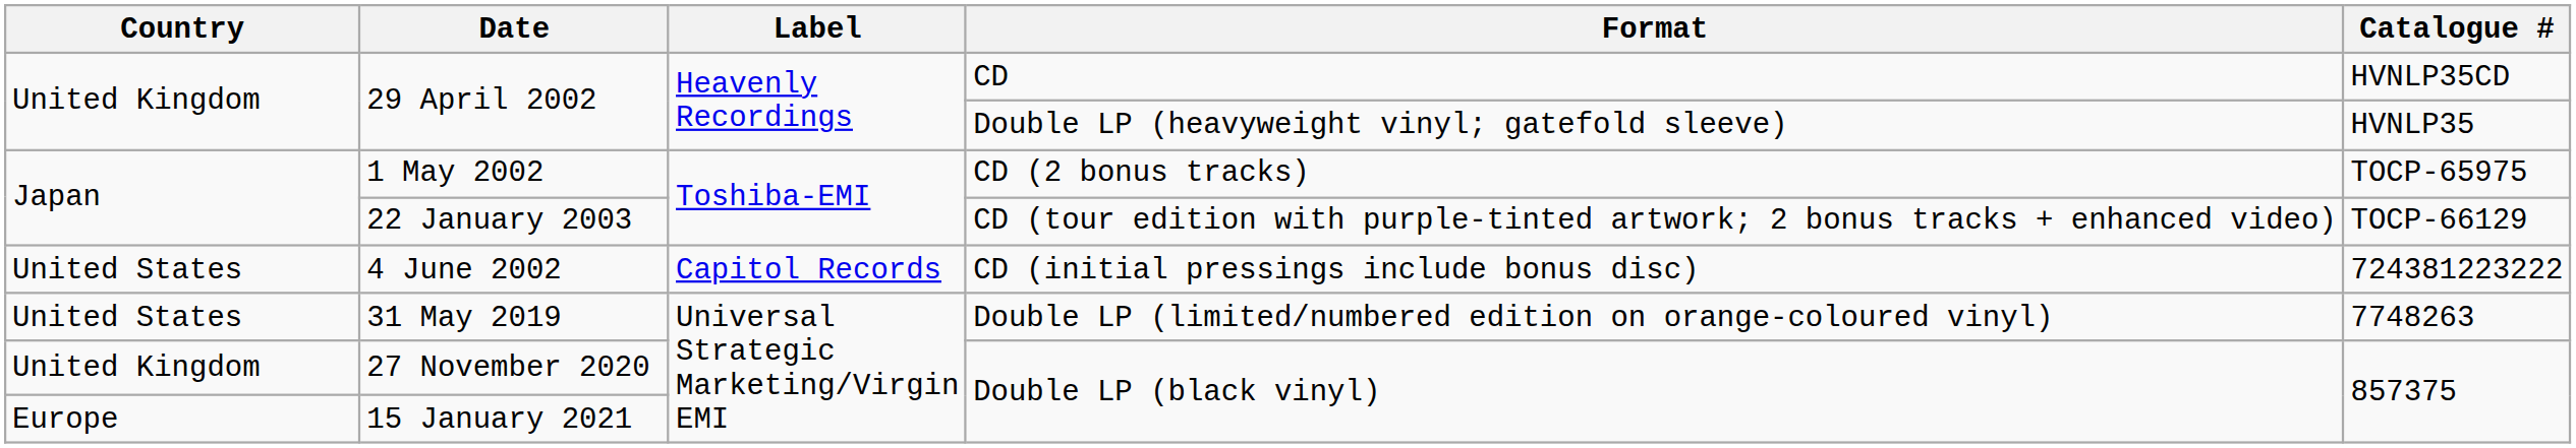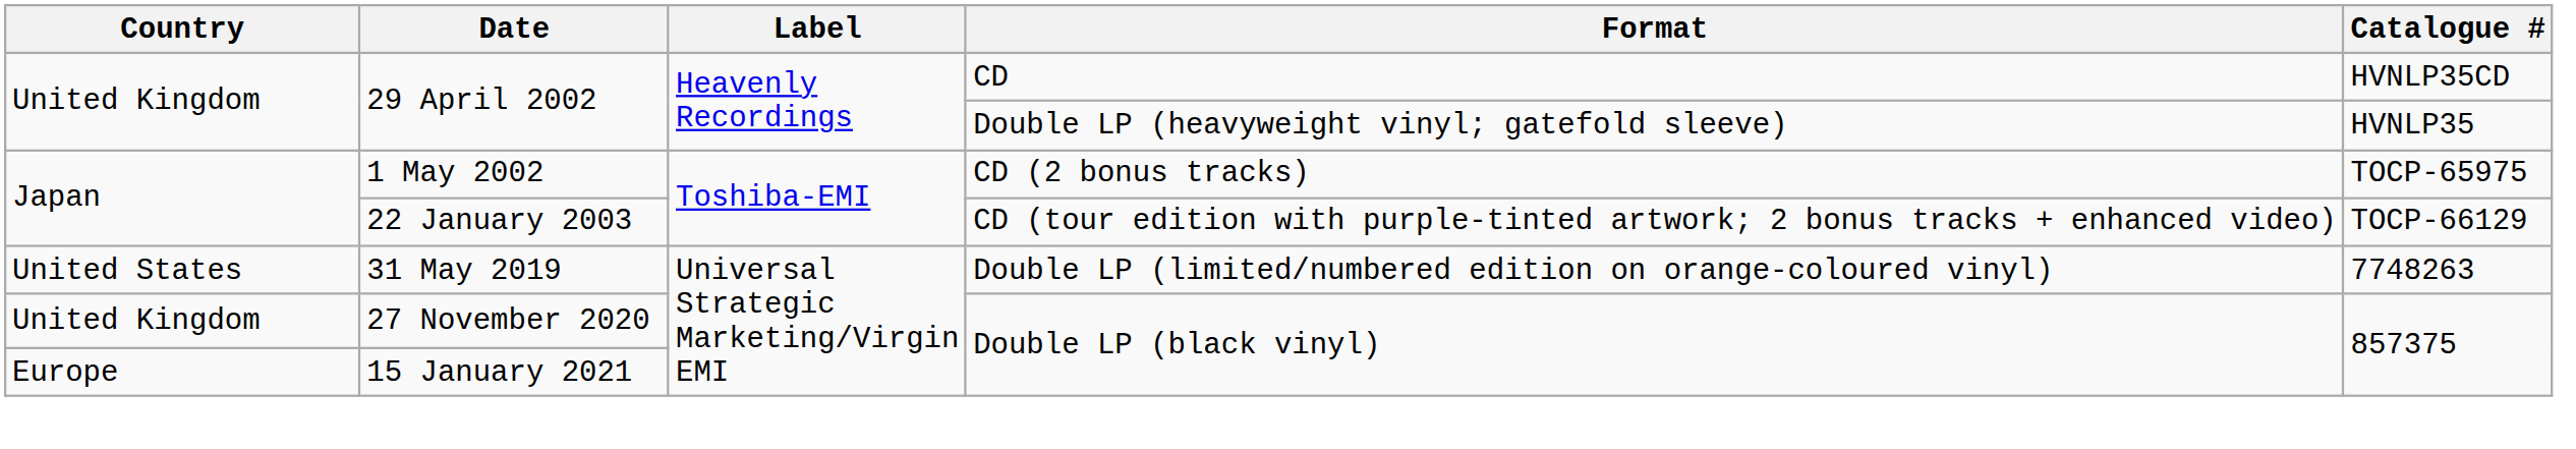 <table class="wikitable">
 <tr>
 <th width="150px">Country</th>
 <th width="130px">Date</th>
 <th width="120px">Label</th>
 <th>Format</th>
 <th>Catalogue #</th>
 </tr>
 <tr>
 <td rowspan="2">United Kingdom</td>
 <td rowspan="2">29 April 2002</td>
 <td rowspan="2"><a href='#'>Heavenly Recordings</a></td>
 <td>CD</td>
 <td>HVNLP35CD</td>
 </tr>
 <tr>
 <td>Double LP (heavyweight vinyl; gatefold sleeve)</td>
 <td>HVNLP35</td>
 </tr>
 <tr>
 <td rowspan="2">Japan</td>
 <td>1 May 2002</td>
 <td rowspan="2"><a href='#'>Toshiba-EMI</a></td>
 <td>CD (2 bonus tracks)</td>
 <td>TOCP-65975</td>
 </tr>
 <tr>
 <td>22 January 2003</td>
 <td>CD (tour edition with purple-tinted artwork; 2 bonus tracks + enhanced video)</td>
 <td>TOCP-66129</td>
 </tr>
 <tr>
 <td>United States</td>
-<td>4 June 2002</td>
-<td><a href='#'>Capitol Records</a></td>
-<td>CD (initial pressings include bonus disc)</td>
-<td>724381223222</td>
-</tr>
-<tr>
-<td>United States</td>
 <td>31 May 2019</td>
 <td rowspan="3">Universal Strategic Marketing/Virgin EMI</td>
 <td>Double LP (limited/numbered edition on orange-coloured vinyl)</td>
 <td>7748263</td>
 </tr>
 <tr>
 <td>United Kingdom</td>
 <td>27 November 2020</td>
 <td rowspan="2">Double LP (black vinyl)</td>
 <td rowspan="2">857375</td>
 </tr>
 <tr>
 <td>Europe</td>
 <td>15 January 2021</td>
 </tr>
 </table>
